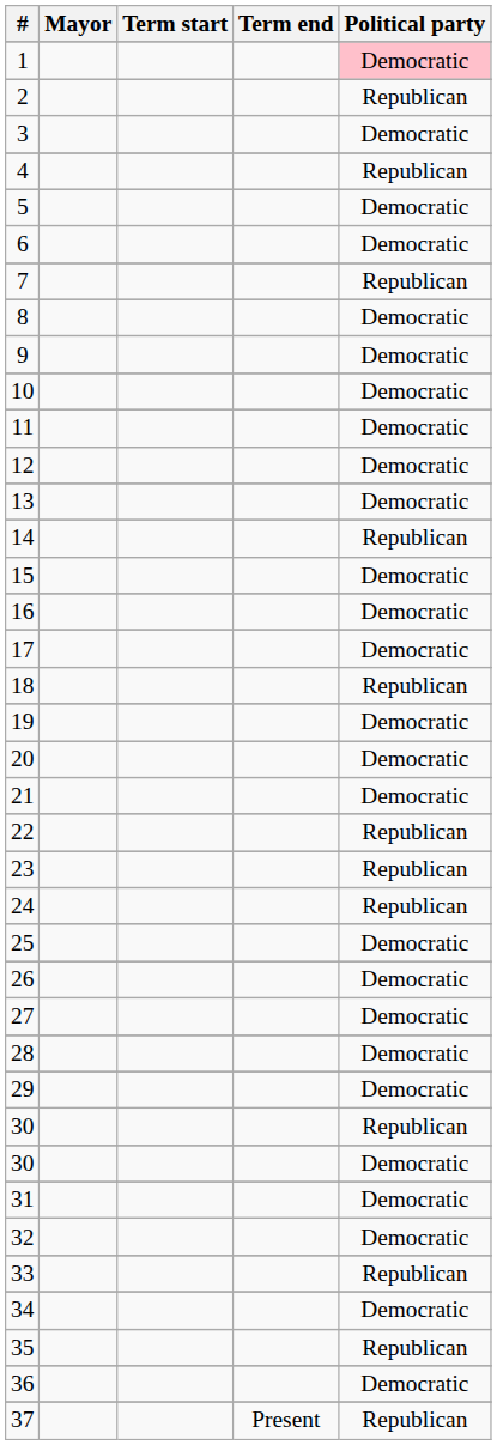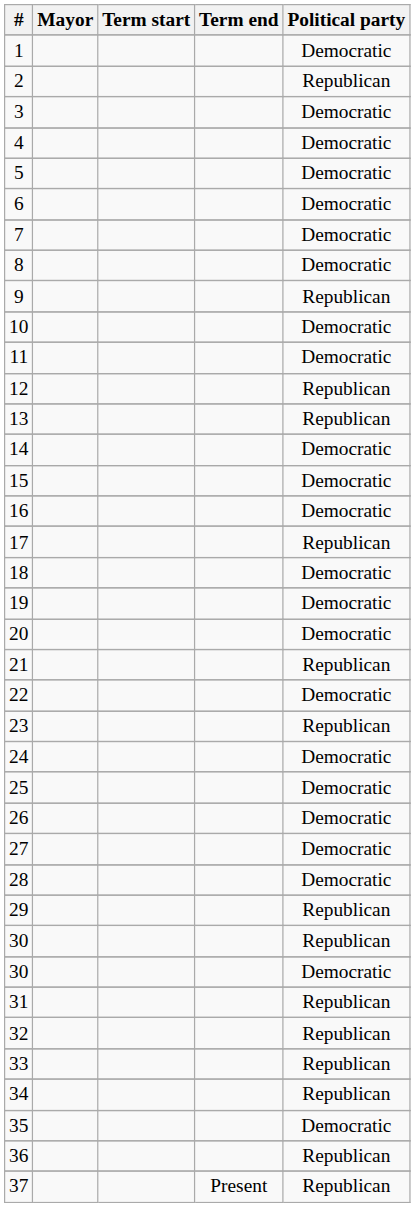 <table class="wikitable sortable">
 <tr>
 <th align=center>#</th>
 <th>Mayor</th>
 <th>Term start</th>
 <th>Term end</th>
 <th>Political party</th>
 </tr>
 <tr>
 </tr>
 <tr>
 <td align=center>1</td>
 <td></td>
 <td align=center></td>
 <td align=center></td>
-<td align=center style="background: pink;">Democratic</td>
+<td align=center>Democratic</td>
 </tr>
 <tr>
 </tr>
 <tr>
 <td align=center>2</td>
 <td></td>
 <td align=center></td>
 <td align=center></td>
 <td align=center>Republican</td>
 </tr>
 <tr>
 </tr>
 <tr>
 <td align=center>3</td>
 <td></td>
 <td align=center></td>
 <td align=center></td>
 <td align=center>Democratic</td>
 </tr>
 <tr>
 </tr>
 <tr>
 <td align=center>4</td>
 <td></td>
 <td align=center></td>
 <td align=center></td>
-<td align=center>Republican</td>
+<td align=center>Democratic</td>
 </tr>
 <tr>
 </tr>
 <tr>
 <td align=center>5</td>
 <td></td>
 <td align=center></td>
 <td align=center></td>
 <td align=center>Democratic</td>
 </tr>
 <tr>
 </tr>
 <tr>
 <td align=center>6</td>
 <td></td>
 <td align=center></td>
 <td align=center></td>
 <td align=center>Democratic</td>
 </tr>
 <tr>
 </tr>
 <tr>
 <td align=center>7</td>
 <td></td>
 <td align=center></td>
 <td align=center></td>
-<td align=center>Republican</td>
+<td align=center>Democratic</td>
 </tr>
 <tr>
 </tr>
 <tr>
 <td align=center>8</td>
 <td></td>
 <td align=center></td>
 <td align=center></td>
 <td align=center>Democratic</td>
 </tr>
 <tr>
 </tr>
 <tr>
 <td align=center>9</td>
 <td></td>
 <td align=center></td>
 <td align=center></td>
-<td align=center>Democratic</td>
+<td align=center>Republican</td>
 </tr>
 <tr>
 </tr>
 <tr>
 <td align=center>10</td>
 <td></td>
 <td align=center></td>
 <td align=center></td>
 <td align=center>Democratic</td>
 </tr>
 <tr>
 </tr>
 <tr>
 <td align=center>11</td>
 <td></td>
 <td align=center></td>
 <td align=center></td>
 <td align=center>Democratic</td>
 </tr>
 <tr>
 </tr>
 <tr>
 <td align=center>12</td>
 <td></td>
 <td align=center></td>
 <td align=center></td>
-<td align=center>Democratic</td>
+<td align=center>Republican</td>
 </tr>
 <tr>
 </tr>
 <tr>
 <td align=center>13</td>
 <td></td>
 <td align=center></td>
 <td align=center></td>
-<td align=center>Democratic</td>
+<td align=center>Republican</td>
 </tr>
 <tr>
 </tr>
 <tr>
 <td align=center>14</td>
 <td></td>
 <td align=center></td>
 <td align=center></td>
-<td align=center>Republican</td>
+<td align=center>Democratic</td>
 </tr>
 <tr>
 </tr>
 <tr>
 <td align=center>15</td>
 <td></td>
 <td align=center></td>
 <td align=center></td>
 <td align=center>Democratic</td>
 </tr>
 <tr>
 </tr>
 <tr>
 <td align=center>16</td>
 <td></td>
 <td align=center></td>
 <td align=center></td>
 <td align=center>Democratic</td>
 </tr>
 <tr>
 </tr>
 <tr>
 <td align=center>17</td>
 <td></td>
 <td align=center></td>
 <td align=center></td>
-<td align=center>Democratic</td>
+<td align=center>Republican</td>
 </tr>
 <tr>
 </tr>
 <tr>
 <td align=center>18</td>
 <td></td>
 <td align=center></td>
 <td align=center></td>
-<td align=center>Republican</td>
+<td align=center>Democratic</td>
 </tr>
 <tr>
 </tr>
 <tr>
 <td align=center>19</td>
 <td></td>
 <td align=center></td>
 <td align=center></td>
 <td align=center>Democratic</td>
 </tr>
 <tr>
 </tr>
 <tr>
 <td align=center>20</td>
 <td></td>
 <td align=center></td>
 <td align=center></td>
 <td align=center>Democratic</td>
 </tr>
 <tr>
 </tr>
 <tr>
 <td align=center>21</td>
 <td></td>
 <td align=center></td>
 <td align=center></td>
-<td align=center>Democratic</td>
+<td align=center>Republican</td>
 </tr>
 <tr>
 </tr>
 <tr>
 <td align=center>22</td>
 <td></td>
 <td align=center></td>
 <td align=center></td>
-<td align=center>Republican</td>
+<td align=center>Democratic</td>
 </tr>
 <tr>
 </tr>
 <tr>
 <td align=center>23</td>
 <td></td>
 <td align=center></td>
 <td align=center></td>
 <td align=center>Republican</td>
 </tr>
 <tr>
 </tr>
 <tr>
 <td align=center>24</td>
 <td></td>
 <td align=center></td>
 <td align=center></td>
-<td align=center>Republican</td>
+<td align=center>Democratic</td>
 </tr>
 <tr>
 </tr>
 <tr>
 <td align=center>25</td>
 <td></td>
 <td align=center></td>
 <td align=center></td>
 <td align=center>Democratic</td>
 </tr>
 <tr>
 </tr>
 <tr>
 <td align=center>26</td>
 <td></td>
 <td align=center></td>
 <td align=center></td>
 <td align=center>Democratic</td>
 </tr>
 <tr>
 </tr>
 <tr>
 <td align=center>27</td>
 <td></td>
 <td align=center></td>
 <td align=center></td>
 <td align=center>Democratic</td>
 </tr>
 <tr>
 </tr>
 <tr>
 <td align=center>28</td>
 <td></td>
 <td align=center></td>
 <td align=center></td>
 <td align=center>Democratic</td>
 </tr>
 <tr>
 </tr>
 <tr>
 <td align=center>29</td>
 <td></td>
 <td align=center></td>
 <td align=center></td>
-<td align=center>Democratic</td>
+<td align=center>Republican</td>
 </tr>
 <tr>
 </tr>
 <tr>
 <td align=center>30</td>
 <td></td>
 <td align=center></td>
 <td align=center></td>
 <td align=center>Republican</td>
 </tr>
 <tr>
 </tr>
 <tr>
 <td align=center>30</td>
 <td></td>
 <td align=center></td>
 <td align=center></td>
 <td align=center>Democratic</td>
 </tr>
 <tr>
 </tr>
 <tr>
 <td align=center>31</td>
 <td></td>
 <td align=center></td>
 <td align=center></td>
-<td align=center>Democratic</td>
+<td align=center>Republican</td>
 </tr>
 <tr>
 </tr>
 <tr>
 <td align=center>32</td>
 <td></td>
 <td align=center></td>
 <td align=center></td>
-<td align=center>Democratic</td>
+<td align=center>Republican</td>
 </tr>
 <tr>
 </tr>
 <tr>
 <td align=center>33</td>
 <td></td>
 <td align=center></td>
 <td align=center></td>
 <td align=center>Republican</td>
 </tr>
 <tr>
 </tr>
 <tr>
 <td align=center>34</td>
 <td></td>
 <td align=center></td>
 <td align=center></td>
-<td align=center>Democratic</td>
+<td align=center>Republican</td>
 </tr>
 <tr>
 </tr>
 <tr>
 <td align=center>35</td>
 <td></td>
 <td align=center></td>
 <td align=center></td>
-<td align=center>Republican</td>
+<td align=center>Democratic</td>
 </tr>
 <tr>
 </tr>
 <tr>
 <td align=center>36</td>
 <td></td>
 <td align=center></td>
 <td align=center></td>
-<td align=center>Democratic</td>
+<td align=center>Republican</td>
 </tr>
 <tr>
 </tr>
 <tr>
 <td align=center>37</td>
 <td></td>
 <td align=center></td>
 <td align=center>Present</td>
 <td align=center>Republican</td>
 </tr>
 </table>
